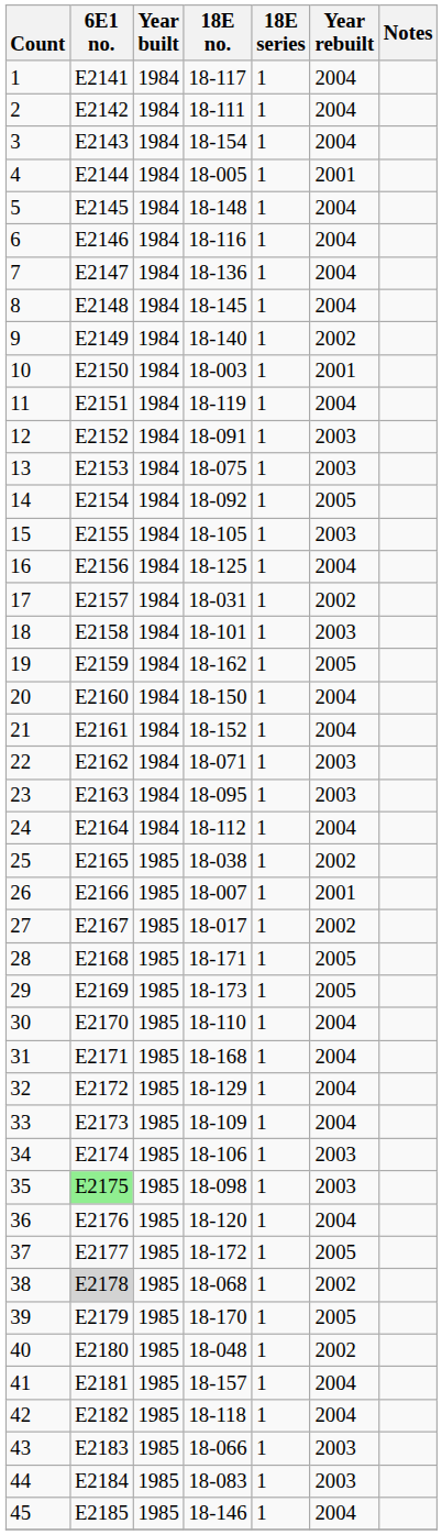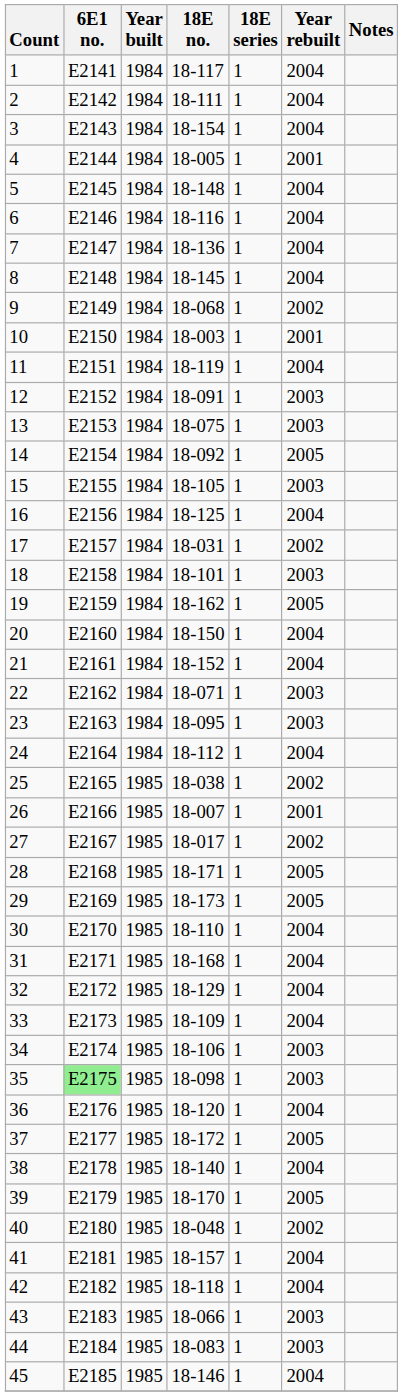 <table class="wikitable collapsible collapsed sortable" style="margin:0.5em auto; font-size:100%;">
 <tr>
 <th><br>Count</th>
 <th>6E1<br>no.</th>
 <th>Year<br>built</th>
 <th>18E<br>no.</th>
 <th>18E<br>series</th>
 <th>Year<br>rebuilt</th>
 <th>Notes</th>
 </tr>
 <tr>
 <td>1</td>
 <td>E2141</td>
 <td>1984</td>
 <td>18-117</td>
 <td>1</td>
 <td>2004</td>
 <td></td>
 </tr>
 <tr>
 <td>2</td>
 <td>E2142</td>
 <td>1984</td>
 <td>18-111</td>
 <td>1</td>
 <td>2004</td>
 <td></td>
 </tr>
 <tr>
 <td>3</td>
 <td>E2143</td>
 <td>1984</td>
 <td>18-154</td>
 <td>1</td>
 <td>2004</td>
 <td></td>
 </tr>
 <tr>
 <td>4</td>
 <td>E2144</td>
 <td>1984</td>
 <td>18-005</td>
 <td>1</td>
 <td>2001</td>
 <td></td>
 </tr>
 <tr>
 <td>5</td>
 <td>E2145</td>
 <td>1984</td>
 <td>18-148</td>
 <td>1</td>
 <td>2004</td>
 <td></td>
 </tr>
 <tr>
 <td>6</td>
 <td>E2146</td>
 <td>1984</td>
 <td>18-116</td>
 <td>1</td>
 <td>2004</td>
 <td></td>
 </tr>
 <tr>
 <td>7</td>
 <td>E2147</td>
 <td>1984</td>
 <td>18-136</td>
 <td>1</td>
 <td>2004</td>
 <td></td>
 </tr>
 <tr>
 <td>8</td>
 <td>E2148</td>
 <td>1984</td>
 <td>18-145</td>
 <td>1</td>
 <td>2004</td>
 <td></td>
 </tr>
 <tr>
 <td>9</td>
 <td>E2149</td>
 <td>1984</td>
-<td>18-140</td>
+<td>18-068</td>
 <td>1</td>
 <td>2002</td>
 <td></td>
 </tr>
 <tr>
 <td>10</td>
 <td>E2150</td>
 <td>1984</td>
 <td>18-003</td>
 <td>1</td>
 <td>2001</td>
 <td></td>
 </tr>
 <tr>
 <td>11</td>
 <td>E2151</td>
 <td>1984</td>
 <td>18-119</td>
 <td>1</td>
 <td>2004</td>
 <td></td>
 </tr>
 <tr>
 <td>12</td>
 <td>E2152</td>
 <td>1984</td>
 <td>18-091</td>
 <td>1</td>
 <td>2003</td>
 <td></td>
 </tr>
 <tr>
 <td>13</td>
 <td>E2153</td>
 <td>1984</td>
 <td>18-075</td>
 <td>1</td>
 <td>2003</td>
 <td></td>
 </tr>
 <tr>
 <td>14</td>
 <td>E2154</td>
 <td>1984</td>
 <td>18-092</td>
 <td>1</td>
 <td>2005</td>
 <td></td>
 </tr>
 <tr>
 <td>15</td>
 <td>E2155</td>
 <td>1984</td>
 <td>18-105</td>
 <td>1</td>
 <td>2003</td>
 <td></td>
 </tr>
 <tr>
 <td>16</td>
 <td>E2156</td>
 <td>1984</td>
 <td>18-125</td>
 <td>1</td>
 <td>2004</td>
 <td></td>
 </tr>
 <tr>
 <td>17</td>
 <td>E2157</td>
 <td>1984</td>
 <td>18-031</td>
 <td>1</td>
 <td>2002</td>
 <td></td>
 </tr>
 <tr>
 <td>18</td>
 <td>E2158</td>
 <td>1984</td>
 <td>18-101</td>
 <td>1</td>
 <td>2003</td>
 <td></td>
 </tr>
 <tr>
 <td>19</td>
 <td>E2159</td>
 <td>1984</td>
 <td>18-162</td>
 <td>1</td>
 <td>2005</td>
 <td></td>
 </tr>
 <tr>
 <td>20</td>
 <td>E2160</td>
 <td>1984</td>
 <td>18-150</td>
 <td>1</td>
 <td>2004</td>
 <td></td>
 </tr>
 <tr>
 <td>21</td>
 <td>E2161</td>
 <td>1984</td>
 <td>18-152</td>
 <td>1</td>
 <td>2004</td>
 <td></td>
 </tr>
 <tr>
 <td>22</td>
 <td>E2162</td>
 <td>1984</td>
 <td>18-071</td>
 <td>1</td>
 <td>2003</td>
 <td></td>
 </tr>
 <tr>
 <td>23</td>
 <td>E2163</td>
 <td>1984</td>
 <td>18-095</td>
 <td>1</td>
 <td>2003</td>
 <td></td>
 </tr>
 <tr>
 <td>24</td>
 <td>E2164</td>
 <td>1984</td>
 <td>18-112</td>
 <td>1</td>
 <td>2004</td>
 <td></td>
 </tr>
 <tr>
 <td>25</td>
 <td>E2165</td>
 <td>1985</td>
 <td>18-038</td>
 <td>1</td>
 <td>2002</td>
 <td></td>
 </tr>
 <tr>
 <td>26</td>
 <td>E2166</td>
 <td>1985</td>
 <td>18-007</td>
 <td>1</td>
 <td>2001</td>
 <td></td>
 </tr>
 <tr>
 <td>27</td>
 <td>E2167</td>
 <td>1985</td>
 <td>18-017</td>
 <td>1</td>
 <td>2002</td>
 <td></td>
 </tr>
 <tr>
 <td>28</td>
 <td>E2168</td>
 <td>1985</td>
 <td>18-171</td>
 <td>1</td>
 <td>2005</td>
 <td></td>
 </tr>
 <tr>
 <td>29</td>
 <td>E2169</td>
 <td>1985</td>
 <td>18-173</td>
 <td>1</td>
 <td>2005</td>
 <td></td>
 </tr>
 <tr>
 <td>30</td>
 <td>E2170</td>
 <td>1985</td>
 <td>18-110</td>
 <td>1</td>
 <td>2004</td>
 <td></td>
 </tr>
 <tr>
 <td>31</td>
 <td>E2171</td>
 <td>1985</td>
 <td>18-168</td>
 <td>1</td>
 <td>2004</td>
 <td></td>
 </tr>
 <tr>
 <td>32</td>
 <td>E2172</td>
 <td>1985</td>
 <td>18-129</td>
 <td>1</td>
 <td>2004</td>
 <td></td>
 </tr>
 <tr>
 <td>33</td>
 <td>E2173</td>
 <td>1985</td>
 <td>18-109</td>
 <td>1</td>
 <td>2004</td>
 <td></td>
 </tr>
 <tr>
 <td>34</td>
 <td>E2174</td>
 <td>1985</td>
 <td>18-106</td>
 <td>1</td>
 <td>2003</td>
 <td></td>
 </tr>
 <tr>
 <td>35</td>
 <td style="background: lightgreen;">E2175</td>
 <td>1985</td>
 <td>18-098</td>
 <td>1</td>
 <td>2003</td>
 <td></td>
 </tr>
 <tr>
 <td>36</td>
 <td>E2176</td>
 <td>1985</td>
 <td>18-120</td>
 <td>1</td>
 <td>2004</td>
 <td></td>
 </tr>
 <tr>
 <td>37</td>
 <td>E2177</td>
 <td>1985</td>
 <td>18-172</td>
 <td>1</td>
 <td>2005</td>
 <td></td>
 </tr>
 <tr>
 <td>38</td>
-<td style="background: lightgrey;">E2178</td>
+<td>E2178</td>
 <td>1985</td>
-<td>18-068</td>
+<td>18-140</td>
 <td>1</td>
-<td>2002</td>
+<td>2004</td>
 <td></td>
 </tr>
 <tr>
 <td>39</td>
 <td>E2179</td>
 <td>1985</td>
 <td>18-170</td>
 <td>1</td>
 <td>2005</td>
 <td></td>
 </tr>
 <tr>
 <td>40</td>
 <td>E2180</td>
 <td>1985</td>
 <td>18-048</td>
 <td>1</td>
 <td>2002</td>
 <td></td>
 </tr>
 <tr>
 <td>41</td>
 <td>E2181</td>
 <td>1985</td>
 <td>18-157</td>
 <td>1</td>
 <td>2004</td>
 <td></td>
 </tr>
 <tr>
 <td>42</td>
 <td>E2182</td>
 <td>1985</td>
 <td>18-118</td>
 <td>1</td>
 <td>2004</td>
 <td></td>
 </tr>
 <tr>
 <td>43</td>
 <td>E2183</td>
 <td>1985</td>
 <td>18-066</td>
 <td>1</td>
 <td>2003</td>
 <td></td>
 </tr>
 <tr>
 <td>44</td>
 <td>E2184</td>
 <td>1985</td>
 <td>18-083</td>
 <td>1</td>
 <td>2003</td>
 <td></td>
 </tr>
 <tr>
 <td>45</td>
 <td>E2185</td>
 <td>1985</td>
 <td>18-146</td>
 <td>1</td>
 <td>2004</td>
 <td></td>
 </tr>
 <tr>
 </tr>
 </table>
